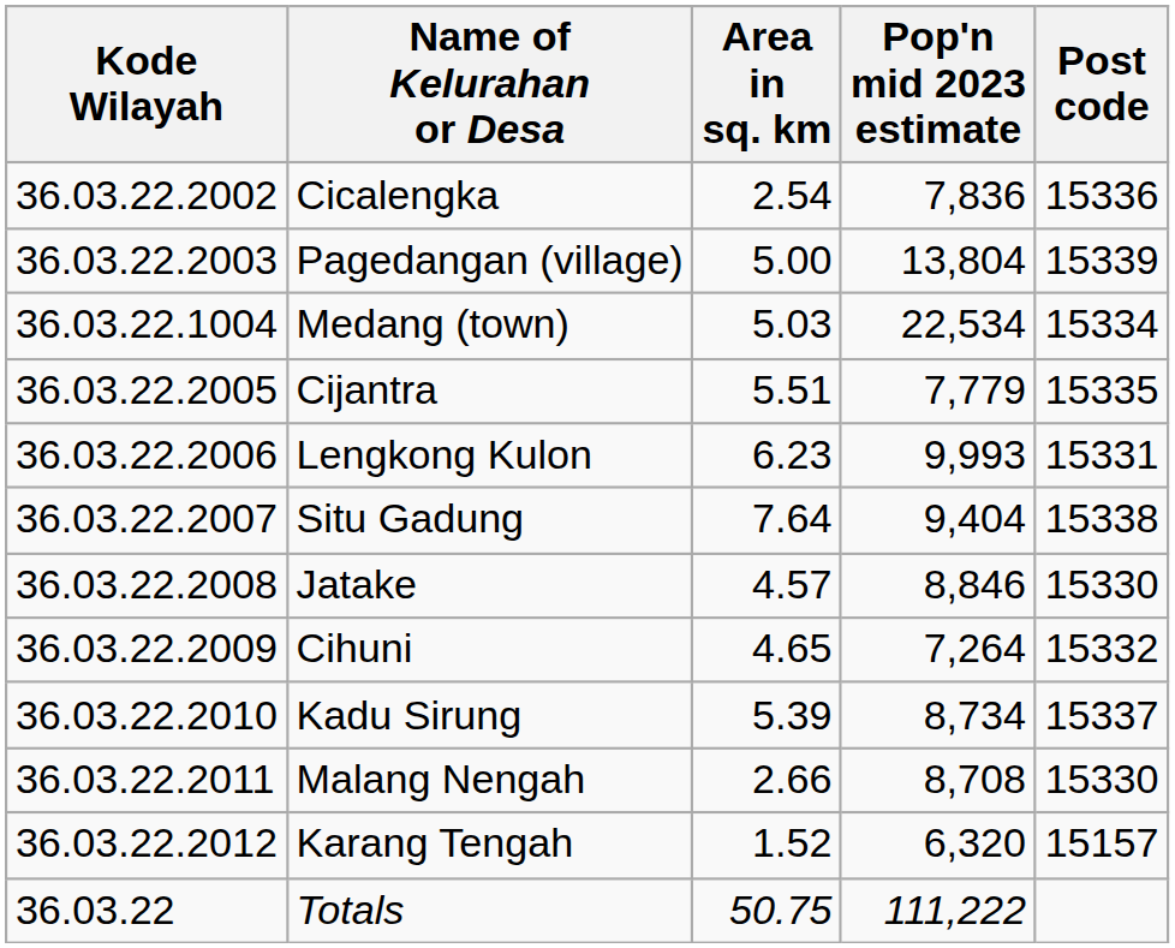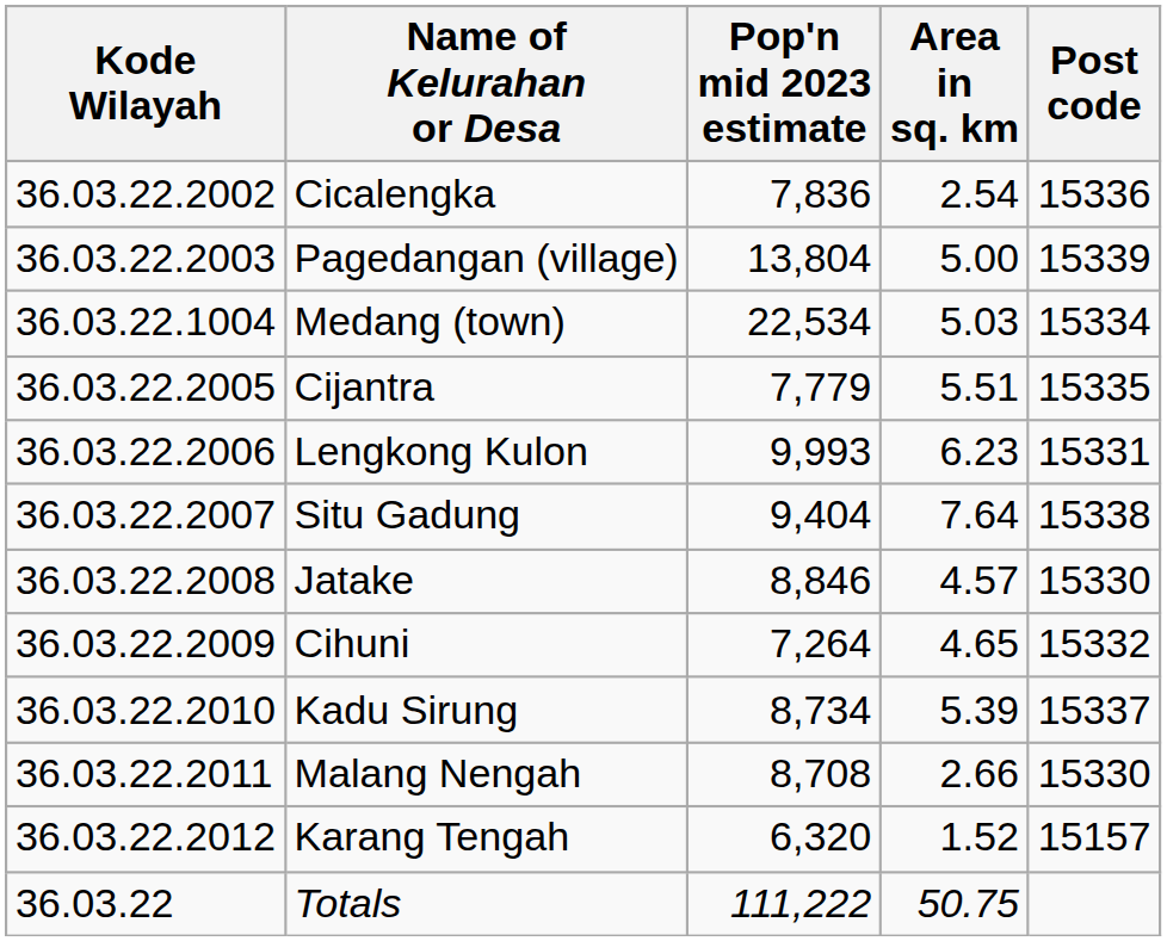 <table class="wikitable">
 <tr>
 <th>Kode <br>Wilayah</th>
 <th>Name of <br><em>Kelurahan</em> <br>or <em>Desa</em></th>
+<th>Pop'n<br>mid 2023<br>estimate</th>
 <th>Area <br>in <br>sq. km</th>
-<th>Pop'n<br>mid 2023<br>estimate</th>
 <th>Post<br>code</th>
 </tr>
 <tr>
 <td>36.03.22.2002</td>
 <td>Cicalengka</td>
+<td align="right">7,836</td>
 <td align="right">2.54</td>
-<td align="right">7,836</td>
 <td>15336</td>
 </tr>
 <tr>
 <td>36.03.22.2003</td>
 <td>Pagedangan (village)</td>
+<td align="right">13,804</td>
 <td align="right">5.00</td>
-<td align="right">13,804</td>
 <td>15339</td>
 </tr>
 <tr>
 <td>36.03.22.1004</td>
 <td>Medang (town)</td>
+<td align="right">22,534</td>
 <td align="right">5.03</td>
-<td align="right">22,534</td>
 <td>15334</td>
 </tr>
 <tr>
 <td>36.03.22.2005</td>
 <td>Cijantra</td>
+<td align="right">7,779</td>
 <td align="right">5.51</td>
-<td align="right">7,779</td>
 <td>15335</td>
 </tr>
 <tr>
 <td>36.03.22.2006</td>
 <td>Lengkong Kulon</td>
+<td align="right">9,993</td>
 <td align="right">6.23</td>
-<td align="right">9,993</td>
 <td>15331</td>
 </tr>
 <tr>
 <td>36.03.22.2007</td>
 <td>Situ Gadung</td>
+<td align="right">9,404</td>
 <td align="right">7.64</td>
-<td align="right">9,404</td>
 <td>15338</td>
 </tr>
 <tr>
 <td>36.03.22.2008</td>
 <td>Jatake</td>
+<td align="right">8,846</td>
 <td align="right">4.57</td>
-<td align="right">8,846</td>
 <td>15330</td>
 </tr>
 <tr>
 <td>36.03.22.2009</td>
 <td>Cihuni</td>
+<td align="right">7,264</td>
 <td align="right">4.65</td>
-<td align="right">7,264</td>
 <td>15332</td>
 </tr>
 <tr>
 <td>36.03.22.2010</td>
 <td>Kadu Sirung</td>
+<td align="right">8,734</td>
 <td align="right">5.39</td>
-<td align="right">8,734</td>
 <td>15337</td>
 </tr>
 <tr>
 <td>36.03.22.2011</td>
 <td>Malang Nengah</td>
+<td align="right">8,708</td>
 <td align="right">2.66</td>
-<td align="right">8,708</td>
 <td>15330</td>
 </tr>
 <tr>
 <td>36.03.22.2012</td>
 <td>Karang Tengah</td>
+<td align="right">6,320</td>
 <td align="right">1.52</td>
-<td align="right">6,320</td>
 <td>15157</td>
 </tr>
 <tr>
 <td>36.03.22</td>
 <td><em>Totals</em></td>
+<td align="right"><em>111,222</em></td>
 <td align="right"><em>50.75</em></td>
-<td align="right"><em>111,222</em></td>
 <td></td>
 </tr>
 </table>
